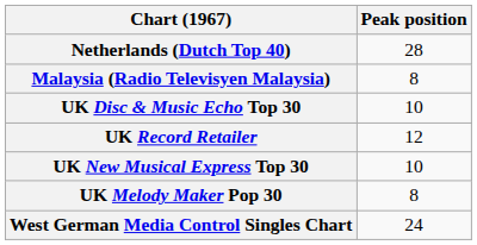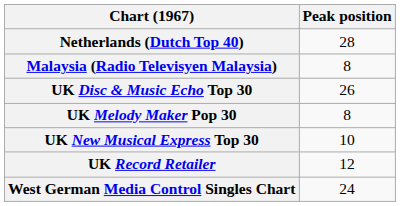 <table class="wikitable sortable plainrowheaders" style="text-align:center;">
 <tr>
 <th scope="col">Chart (1967)</th>
 <th scope="col">Peak position</th>
 </tr>
 <tr>
 <th scope="row">Netherlands (<a href='#'>Dutch Top 40</a>)</th>
 <td align="center">28</td>
 </tr>
 <tr>
 <th scope="row"><a href='#'>Malaysia</a> (<a href='#'>Radio Televisyen Malaysia</a>)</th>
 <td align="center">8</td>
 </tr>
 <tr>
 <th scope="row">UK <em><a href='#'>Disc & Music Echo</a></em> Top 30</th>
+<td align="center">26</td>
+</tr>
+<tr>
+<th scope="row">UK <em><a href='#'>Melody Maker</a></em> Pop 30</th>
+<td align="center">8</td>
+</tr>
+<tr>
+<th scope="row">UK <em><a href='#'>New Musical Express</a></em> Top 30</th>
 <td align="center">10</td>
 </tr>
 <tr>
 <th scope="row">UK <em><a href='#'>Record Retailer</a></em></th>
 <td align="center">12</td>
 </tr>
 <tr>
-<th scope="row">UK <em><a href='#'>New Musical Express</a></em> Top 30</th>
-<td align="center">10</td>
-</tr>
-<tr>
-<th scope="row">UK <em><a href='#'>Melody Maker</a></em> Pop 30</th>
-<td align="center">8</td>
-</tr>
-<tr>
 <th scope="row">West German <a href='#'>Media Control</a> Singles Chart</th>
 <td align="center">24</td>
 </tr>
 </table>
